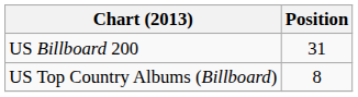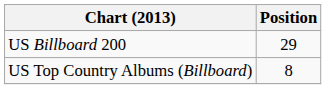 <table class="wikitable">
 <tr>
 <th>Chart (2013)</th>
 <th>Position</th>
 </tr>
 <tr>
 <td>US <em>Billboard</em> 200</td>
-<td style="text-align:center;">31</td>
+<td style="text-align:center;">29</td>
 </tr>
 <tr>
 <td>US Top Country Albums (<em>Billboard</em>)</td>
 <td style="text-align:center;">8</td>
 </tr>
 <tr>
 </tr>
 </table>
